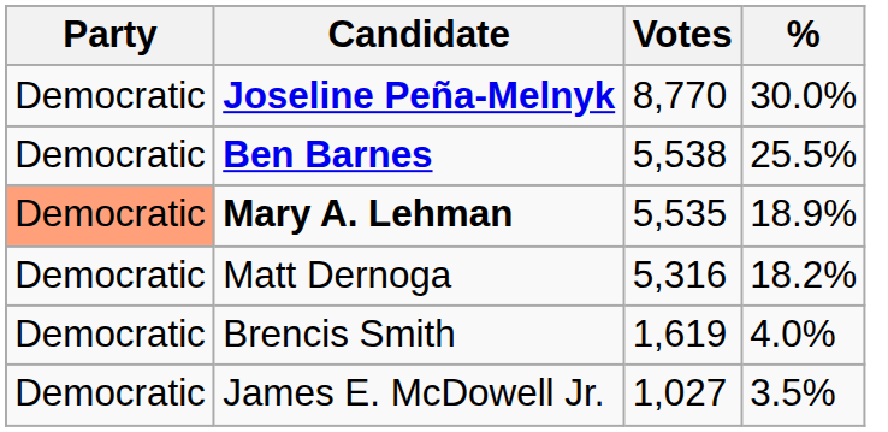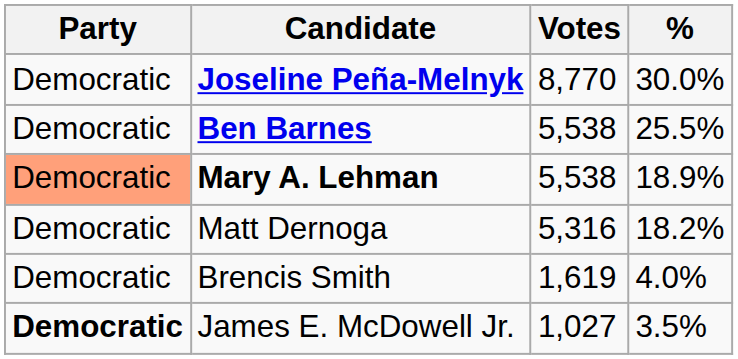 <table class="wikitable">
 <tr>
 <th>Party</th>
 <th>Candidate</th>
 <th>Votes</th>
 <th>%</th>
 </tr>
 <tr>
 <td>Democratic</td>
 <td><strong><a href='#'>Joseline Peña-Melnyk</a></strong></td>
 <td>8,770</td>
 <td>30.0%</td>
 </tr>
 <tr>
 <td>Democratic</td>
 <td><strong><a href='#'>Ben Barnes</a></strong></td>
 <td>5,538</td>
 <td>25.5%</td>
 </tr>
 <tr>
 <td style="background: lightsalmon;">Democratic</td>
 <td><strong>Mary A. Lehman</strong></td>
-<td>5,535</td>
+<td>5,538</td>
 <td>18.9%</td>
 </tr>
 <tr>
 <td>Democratic</td>
 <td>Matt Dernoga</td>
 <td>5,316</td>
 <td>18.2%</td>
 </tr>
 <tr>
 <td>Democratic</td>
 <td>Brencis Smith</td>
 <td>1,619</td>
 <td>4.0%</td>
 </tr>
 <tr>
-<td>Democratic</td>
+<td><strong>Democratic</strong></td>
 <td>James E. McDowell Jr.</td>
 <td>1,027</td>
 <td>3.5%</td>
 </tr>
 </table>
